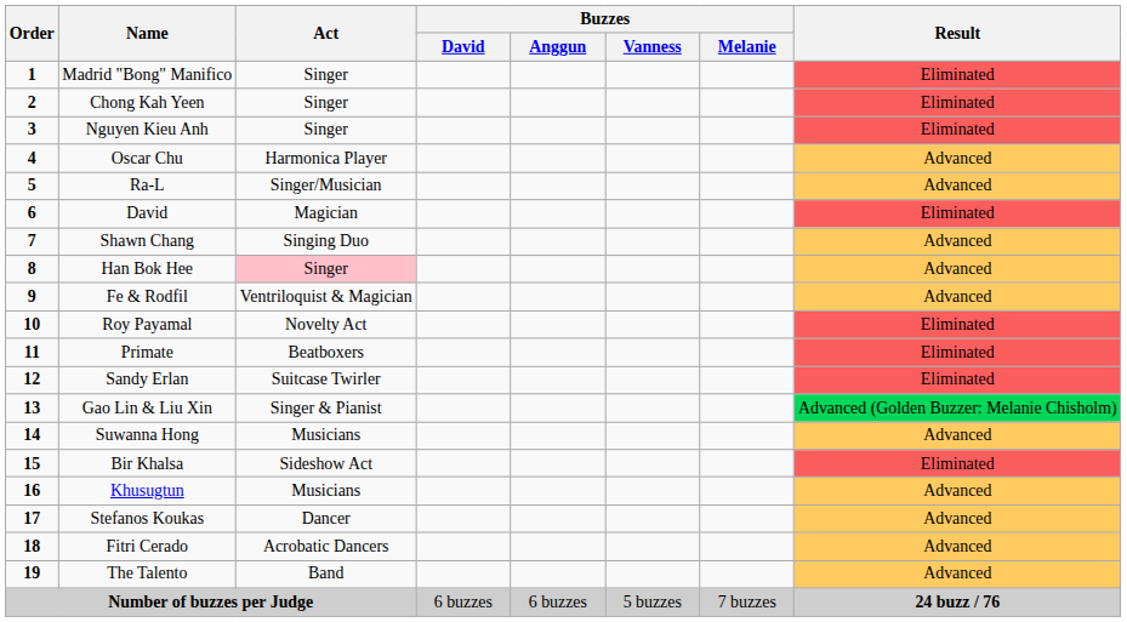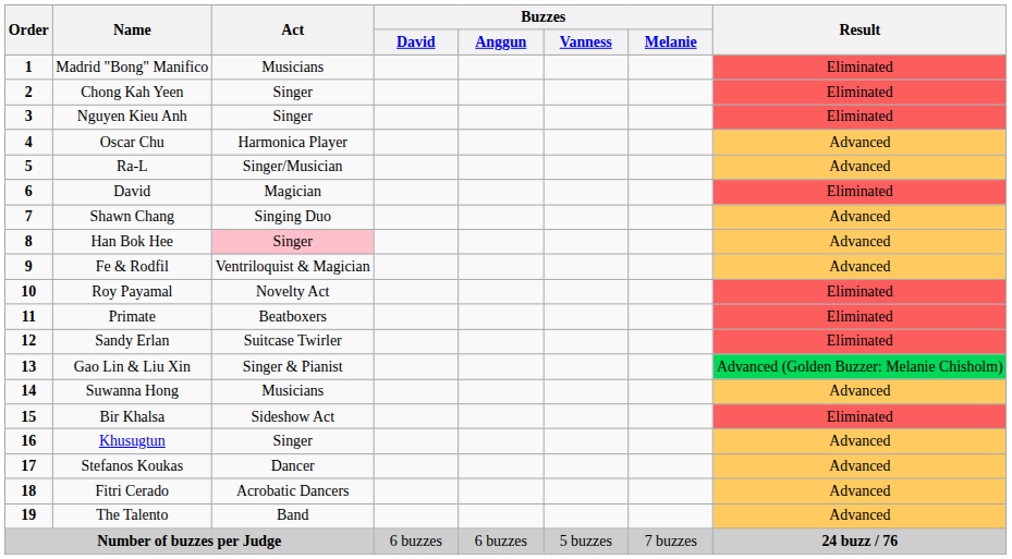 <table class="wikitable" style="font-size:85%; text-align:center">
 <tr>
 <th rowspan="2">Order</th>
 <th rowspan="2">Name</th>
 <th rowspan="2">Act</th>
 <th colspan="4">Buzzes</th>
 <th rowspan="2">Result</th>
 </tr>
 <tr>
 <th width="70"><a href='#'>David</a></th>
 <th width="70"><a href='#'>Anggun</a></th>
 <th width="70"><a href='#'>Vanness</a></th>
 <th width="70"><a href='#'>Melanie</a></th>
 </tr>
 <tr>
 <td><strong>1</strong></td>
 <td>Madrid "Bong" Manifico</td>
-<td>Singer</td>
+<td>Musicians</td>
 <td style="text-align:center;"></td>
 <td style="text-align:center;"></td>
 <td style="text-align:center;"></td>
 <td style="text-align:center;"></td>
 <td style="background:#FC5D5D">Eliminated</td>
 </tr>
 <tr>
 <td><strong>2</strong></td>
 <td>Chong Kah Yeen</td>
 <td>Singer</td>
 <td style="text-align:center;"></td>
 <td style="text-align:center;"></td>
 <td style="text-align:center;"></td>
 <td style="text-align:center;"></td>
 <td style="background:#FC5D5D">Eliminated</td>
 </tr>
 <tr>
 <td><strong>3</strong></td>
 <td>Nguyen Kieu Anh</td>
 <td>Singer</td>
 <td style="text-align:center;"></td>
 <td style="text-align:center;"></td>
 <td style="text-align:center;"></td>
 <td style="text-align:center;"></td>
 <td style="background:#FC5D5D">Eliminated</td>
 </tr>
 <tr>
 <td><strong>4</strong></td>
 <td>Oscar Chu</td>
 <td>Harmonica Player</td>
 <td></td>
 <td></td>
 <td></td>
 <td></td>
 <td style="background:#FFCB60">Advanced</td>
 </tr>
 <tr>
 <td><strong>5</strong></td>
 <td>Ra-L</td>
 <td>Singer/Musician</td>
 <td></td>
 <td></td>
 <td></td>
 <td></td>
 <td style="background:#FFCB60">Advanced</td>
 </tr>
 <tr>
 <td><strong>6</strong></td>
 <td>David</td>
 <td>Magician</td>
 <td></td>
 <td></td>
 <td></td>
 <td></td>
 <td style="background:#FC5D5D">Eliminated</td>
 </tr>
 <tr>
 <td><strong>7</strong></td>
 <td>Shawn Chang</td>
 <td>Singing Duo</td>
 <td></td>
 <td></td>
 <td></td>
 <td></td>
 <td style="background:#FFCB60">Advanced</td>
 </tr>
 <tr>
 <td><strong>8</strong></td>
 <td>Han Bok Hee</td>
 <td style="background: pink;">Singer</td>
 <td></td>
 <td></td>
 <td></td>
 <td></td>
 <td style="background:#FFCB60">Advanced</td>
 </tr>
 <tr>
 <td><strong>9</strong></td>
 <td>Fe & Rodfil</td>
 <td>Ventriloquist & Magician</td>
 <td></td>
 <td></td>
 <td></td>
 <td></td>
 <td style="background:#FFCB60">Advanced</td>
 </tr>
 <tr>
 <td><strong>10</strong></td>
 <td>Roy Payamal</td>
 <td>Novelty Act</td>
 <td style="text-align:center;"></td>
 <td style="text-align:center;"></td>
 <td style="text-align:center;"></td>
 <td style="text-align:center;"></td>
 <td style="background:#FC5D5D">Eliminated</td>
 </tr>
 <tr>
 <td><strong>11</strong></td>
 <td>Primate</td>
 <td>Beatboxers</td>
 <td style="text-align:center;"></td>
 <td style="text-align:center;"></td>
 <td style="text-align:center;"></td>
 <td style="text-align:center;"></td>
 <td style="background:#FC5D5D">Eliminated</td>
 </tr>
 <tr>
 <td><strong>12</strong></td>
 <td>Sandy Erlan</td>
 <td>Suitcase Twirler</td>
 <td style="text-align:center;"></td>
 <td style="text-align:center;"></td>
 <td></td>
 <td style="text-align:center;"></td>
 <td style="background:#FC5D5D">Eliminated</td>
 </tr>
 <tr>
 <td><strong>13</strong></td>
 <td>Gao Lin & Liu Xin</td>
 <td>Singer & Pianist</td>
 <td></td>
 <td></td>
 <td></td>
 <td></td>
 <td style="background:#01D758">Advanced (Golden Buzzer: Melanie Chisholm)</td>
 </tr>
 <tr>
 <td><strong>14</strong></td>
 <td>Suwanna Hong</td>
 <td>Musicians</td>
 <td></td>
 <td></td>
 <td></td>
 <td></td>
 <td style="background:#FFCB60">Advanced</td>
 </tr>
 <tr>
 <td><strong>15</strong></td>
 <td>Bir Khalsa</td>
 <td>Sideshow Act</td>
 <td></td>
 <td></td>
 <td></td>
 <td></td>
 <td style="background:#FC5D5D">Eliminated</td>
 </tr>
 <tr>
 <td><strong>16</strong></td>
 <td><a href='#'>Khusugtun</a></td>
-<td>Musicians</td>
+<td>Singer</td>
 <td></td>
 <td></td>
 <td></td>
 <td></td>
 <td style="background:#FFCB60">Advanced</td>
 </tr>
 <tr>
 <td><strong>17</strong></td>
 <td>Stefanos Koukas</td>
 <td>Dancer</td>
 <td></td>
 <td></td>
 <td></td>
 <td></td>
 <td style="background:#FFCB60">Advanced</td>
 </tr>
 <tr>
 <td><strong>18</strong></td>
 <td>Fitri Cerado</td>
 <td>Acrobatic Dancers</td>
 <td></td>
 <td></td>
 <td></td>
 <td></td>
 <td style="background:#FFCB60">Advanced</td>
 </tr>
 <tr>
 <td><strong>19</strong></td>
 <td>The Talento</td>
 <td>Band</td>
 <td></td>
 <td></td>
 <td></td>
 <td></td>
 <td style="background:#FFCB60">Advanced</td>
 </tr>
 <tr>
 <td colspan="3" style="background:#CECECE"><strong>Number of buzzes per Judge</strong></td>
 <td style="background:#CECECE">6 buzzes</td>
 <td style="background:#CECECE">6 buzzes</td>
 <td style="background:#CECECE">5 buzzes</td>
 <td style="background:#CECECE">7 buzzes</td>
 <td style="background:#CECECE"><strong>24 buzz / 76</strong></td>
 </tr>
 </table>
